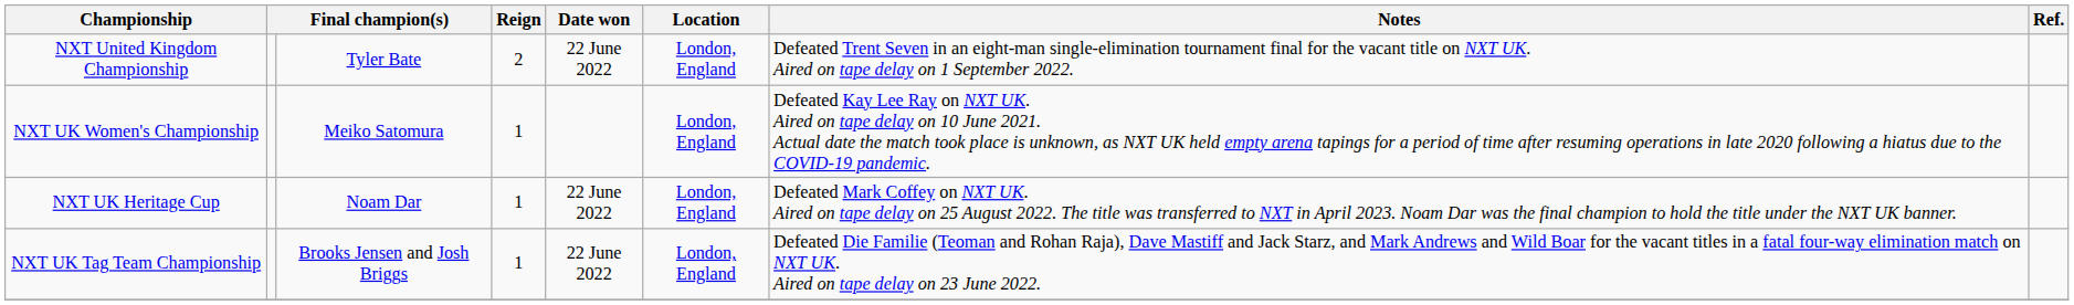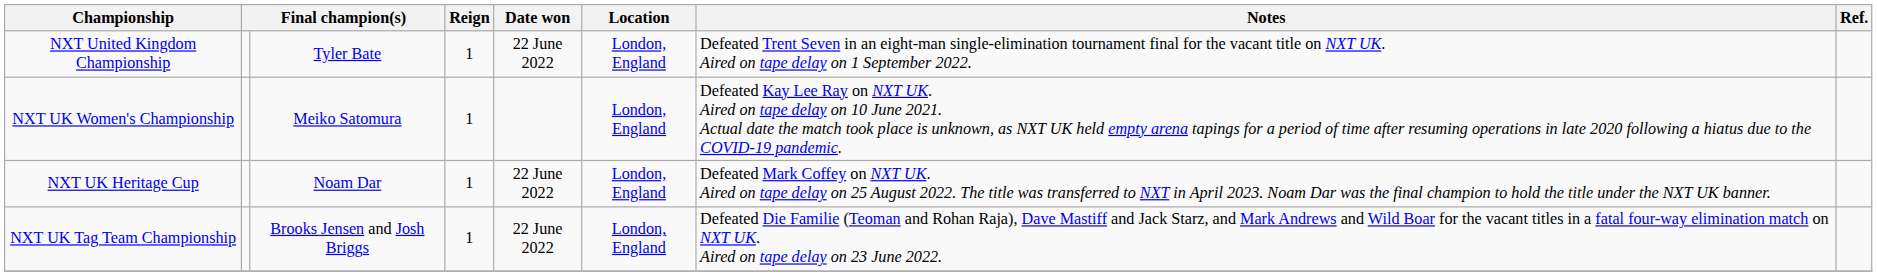 <table class="wikitable" style="font-size: 85%;">
 <tr>
 <th>Championship</th>
 <th colspan="2">Final champion(s)</th>
 <th>Reign</th>
 <th>Date won</th>
 <th>Location</th>
 <th>Notes</th>
 <th>Ref.</th>
 </tr>
 <tr>
 <td align=center><a href='#'>NXT United Kingdom Championship</a></td>
 <td align=center></td>
 <td align=center><a href='#'>Tyler Bate</a></td>
-<td align=center>2</td>
+<td align=center>1</td>
 <td align=center>22 June 2022</td>
 <td align=center><a href='#'>London, England</a></td>
 <td align=left>Defeated <a href='#'>Trent Seven</a> in an eight-man single-elimination tournament final for the vacant title on <em><a href='#'>NXT UK</a></em>.<br><em>Aired on <a href='#'>tape delay</a> on 1 September 2022.</em></td>
 <td></td>
 </tr>
 <tr>
 <td align=center><a href='#'>NXT UK Women's Championship</a></td>
 <td align=center></td>
 <td align=center><a href='#'>Meiko Satomura</a></td>
 <td align=center>1</td>
 <td align=center><br></td>
 <td align=center><a href='#'>London, England</a></td>
 <td align=left>Defeated <a href='#'>Kay Lee Ray</a> on <em><a href='#'>NXT UK</a></em>.<br><em>Aired on <a href='#'>tape delay</a> on 10 June 2021.<br>Actual date the match took place is unknown, as NXT UK held <a href='#'>empty arena</a> tapings for a period of time after resuming operations in late 2020 following a hiatus due to the <a href='#'>COVID-19 pandemic</a>.</em></td>
 <td></td>
 </tr>
 <tr>
 <td align=center><a href='#'>NXT UK Heritage Cup</a></td>
 <td align=center></td>
 <td align=center><a href='#'>Noam Dar</a></td>
 <td align=center>1</td>
 <td align=center>22 June 2022</td>
 <td align=center><a href='#'>London, England</a></td>
 <td align=left>Defeated <a href='#'>Mark Coffey</a> on <em><a href='#'>NXT UK</a></em>.<br><em>Aired on <a href='#'>tape delay</a> on 25 August 2022. The title was transferred to <a href='#'>NXT</a> in April 2023. Noam Dar was the final champion to hold the title under the NXT UK banner.</em></td>
 <td></td>
 </tr>
 <tr>
 <td align=center><a href='#'>NXT UK Tag Team Championship</a></td>
 <td align=center></td>
 <td align=center><a href='#'>Brooks Jensen</a> and <a href='#'>Josh Briggs</a></td>
 <td align=center>1</td>
 <td align=center>22 June 2022</td>
 <td align=center><a href='#'>London, England</a></td>
 <td align=left>Defeated <a href='#'>Die Familie</a> (<a href='#'>Teoman</a> and Rohan Raja), <a href='#'>Dave Mastiff</a> and Jack Starz, and <a href='#'>Mark Andrews</a> and <a href='#'>Wild Boar</a> for the vacant titles in a <a href='#'>fatal four-way elimination match</a> on <em><a href='#'>NXT UK</a></em>.<br><em>Aired on <a href='#'>tape delay</a> on 23 June 2022.</em></td>
 <td></td>
 </tr>
 <tr>
 </tr>
 </table>
